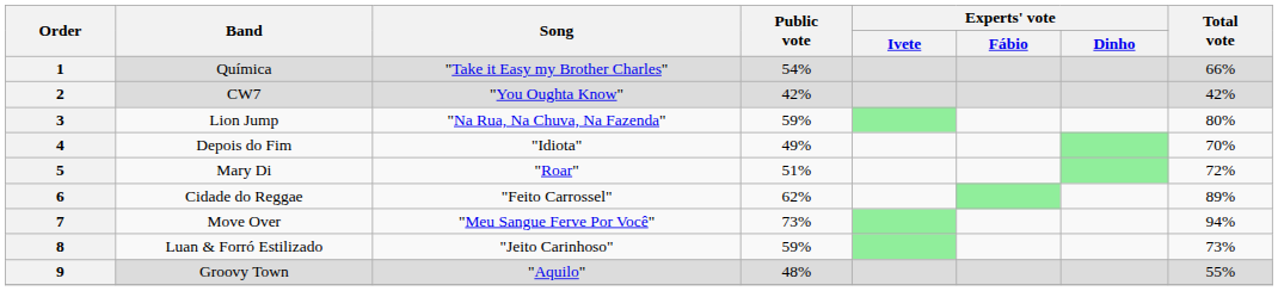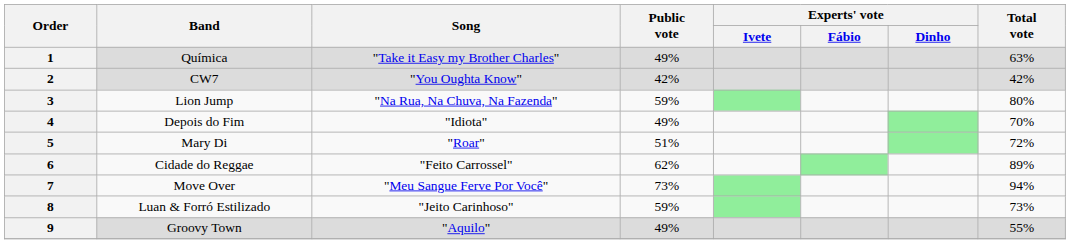 <table class="wikitable" style="text-align: center;width:100%;">
 <tr>
 <th width="010" rowspan=2>Order</th>
 <th width="110" rowspan=2>Band</th>
 <th width="160" rowspan=2>Song</th>
 <th width="040" rowspan=2>Public<br>vote</th>
 <th width="120" colspan=3>Experts' vote</th>
 <th width="040" rowspan=2>Total<br>vote</th>
 </tr>
 <tr>
 <th width="40"><a href='#'>Ivete</a></th>
 <th width="40"><a href='#'>Fábio</a></th>
 <th width="40"><a href='#'>Dinho</a></th>
 </tr>
 <tr>
 <th>1</th>
 <td bgcolor="DCDCDC">Química</td>
 <td bgcolor="DCDCDC">"<a href='#'>Take it Easy my Brother Charles</a>"</td>
-<td bgcolor="DCDCDC">54%</td>
+<td bgcolor="DCDCDC">49%</td>
 <td bgcolor="DCDCDC"></td>
 <td bgcolor="DCDCDC"></td>
 <td bgcolor="DCDCDC"></td>
-<td bgcolor="DCDCDC">66%</td>
+<td bgcolor="DCDCDC">63%</td>
 </tr>
 <tr>
 <th>2</th>
 <td bgcolor="DCDCDC">CW7</td>
 <td bgcolor="DCDCDC">"<a href='#'>You Oughta Know</a>"</td>
 <td bgcolor="DCDCDC">42%</td>
 <td bgcolor="DCDCDC"></td>
 <td bgcolor="DCDCDC"></td>
 <td bgcolor="DCDCDC"></td>
 <td bgcolor="DCDCDC">42%</td>
 </tr>
 <tr>
 <th>3</th>
 <td>Lion Jump</td>
 <td>"<a href='#'>Na Rua, Na Chuva, Na Fazenda</a>"</td>
 <td>59%</td>
 <td bgcolor="90EE9B"></td>
 <td></td>
 <td></td>
 <td>80%</td>
 </tr>
 <tr>
 <th>4</th>
 <td>Depois do Fim</td>
 <td>"Idiota"</td>
 <td>49%</td>
 <td></td>
 <td></td>
 <td bgcolor="90EE9B"></td>
 <td>70%</td>
 </tr>
 <tr>
 <th>5</th>
 <td>Mary Di</td>
 <td>"<a href='#'>Roar</a>"</td>
 <td>51%</td>
 <td></td>
 <td></td>
 <td bgcolor="90EE9B"></td>
 <td>72%</td>
 </tr>
 <tr>
 <th>6</th>
 <td>Cidade do Reggae</td>
 <td>"Feito Carrossel"</td>
 <td>62%</td>
 <td></td>
 <td bgcolor="90EE9B"></td>
 <td></td>
 <td>89%</td>
 </tr>
 <tr>
 <th>7</th>
 <td>Move Over</td>
 <td>"<a href='#'>Meu Sangue Ferve Por Você</a>"</td>
 <td>73%</td>
 <td bgcolor="90EE9B"></td>
 <td></td>
 <td></td>
 <td>94%</td>
 </tr>
 <tr>
 <th>8</th>
 <td>Luan & Forró Estilizado</td>
 <td>"Jeito Carinhoso"</td>
 <td>59%</td>
 <td bgcolor="90EE9B"></td>
 <td></td>
 <td></td>
 <td>73%</td>
 </tr>
 <tr>
 <th>9</th>
 <td bgcolor="DCDCDC">Groovy Town</td>
 <td bgcolor="DCDCDC">"<a href='#'>Aquilo</a>"</td>
-<td bgcolor="DCDCDC">48%</td>
+<td bgcolor="DCDCDC">49%</td>
 <td bgcolor="DCDCDC"></td>
 <td bgcolor="DCDCDC"></td>
 <td bgcolor="DCDCDC"></td>
 <td bgcolor="DCDCDC">55%</td>
 </tr>
 <tr>
 </tr>
 </table>
